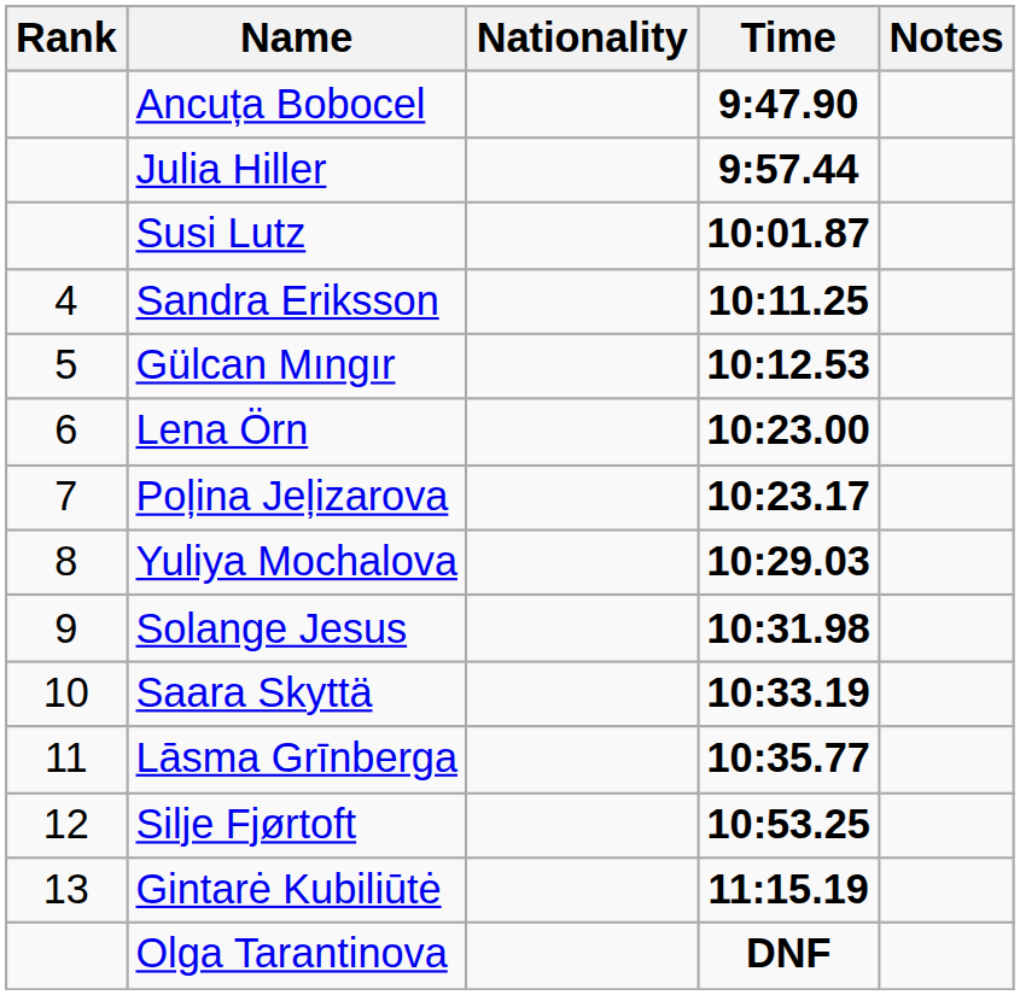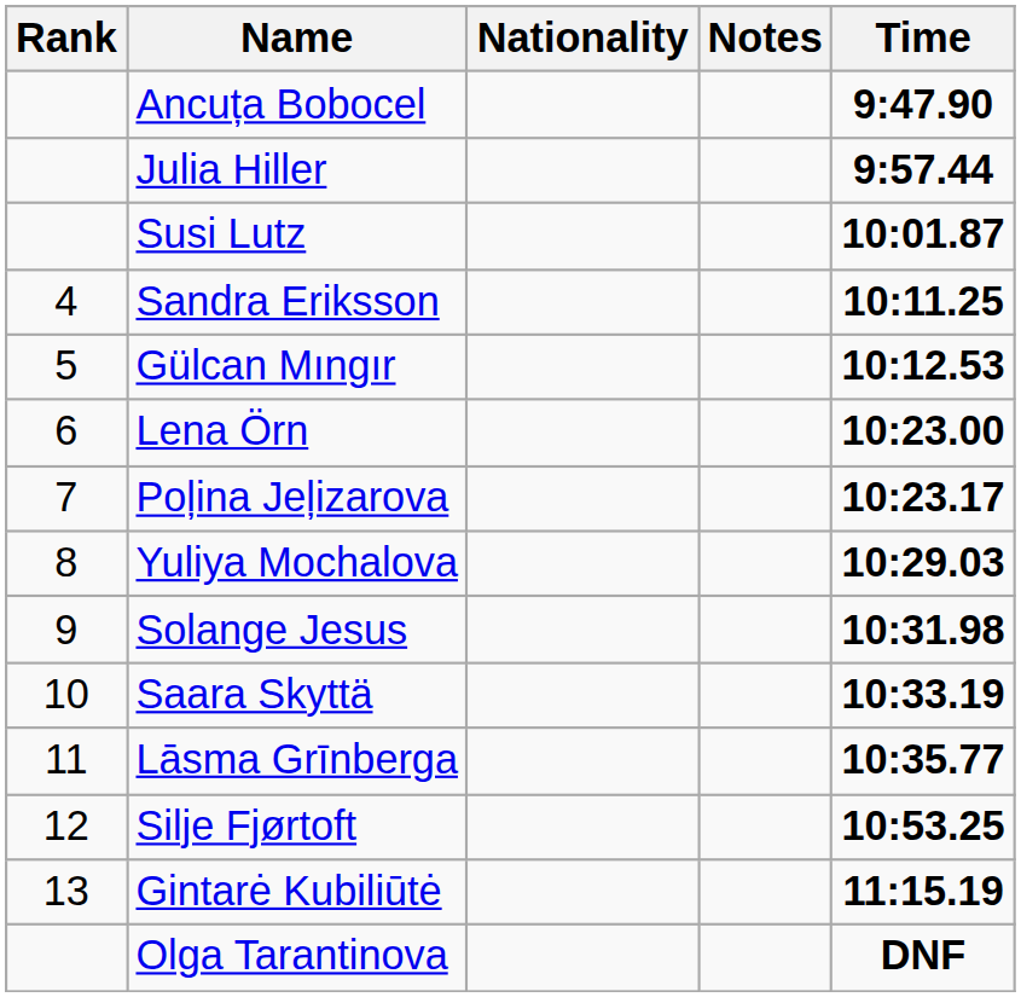 <table class="wikitable sortable" style="text-align:center">
 <tr>
 <th>Rank</th>
 <th>Name</th>
 <th>Nationality</th>
+<th>Notes</th>
 <th>Time</th>
-<th>Notes</th>
 </tr>
 <tr>
 <td></td>
 <td align=left><a href='#'>Ancuța Bobocel</a></td>
 <td align=left></td>
+<td></td>
 <td><strong>9:47.90</strong></td>
-<td></td>
 </tr>
 <tr>
 <td></td>
 <td align=left><a href='#'>Julia Hiller</a></td>
 <td align=left></td>
+<td></td>
 <td><strong>9:57.44</strong></td>
-<td></td>
 </tr>
 <tr>
 <td></td>
 <td align=left><a href='#'>Susi Lutz</a></td>
 <td align=left></td>
+<td></td>
 <td><strong>10:01.87</strong></td>
-<td></td>
 </tr>
 <tr>
 <td>4</td>
 <td align=left><a href='#'>Sandra Eriksson</a></td>
 <td align=left></td>
+<td></td>
 <td><strong>10:11.25</strong></td>
-<td></td>
 </tr>
 <tr>
 <td>5</td>
 <td align=left><a href='#'>Gülcan Mıngır</a></td>
 <td align=left></td>
+<td></td>
 <td><strong>10:12.53</strong></td>
-<td></td>
 </tr>
 <tr>
 <td>6</td>
 <td align=left><a href='#'>Lena Örn</a></td>
 <td align=left></td>
+<td></td>
 <td><strong>10:23.00</strong></td>
-<td></td>
 </tr>
 <tr>
 <td>7</td>
 <td align=left><a href='#'>Poļina Jeļizarova</a></td>
 <td align=left></td>
+<td></td>
 <td><strong>10:23.17</strong></td>
-<td></td>
 </tr>
 <tr>
 <td>8</td>
 <td align=left><a href='#'>Yuliya Mochalova</a></td>
 <td align=left></td>
+<td></td>
 <td><strong>10:29.03</strong></td>
-<td></td>
 </tr>
 <tr>
 <td>9</td>
 <td align=left><a href='#'>Solange Jesus</a></td>
 <td align=left></td>
+<td></td>
 <td><strong>10:31.98</strong></td>
-<td></td>
 </tr>
 <tr>
 <td>10</td>
 <td align=left><a href='#'>Saara Skyttä</a></td>
 <td align=left></td>
+<td></td>
 <td><strong>10:33.19</strong></td>
-<td></td>
 </tr>
 <tr>
 <td>11</td>
 <td align=left><a href='#'>Lāsma Grīnberga</a></td>
 <td align=left></td>
+<td></td>
 <td><strong>10:35.77</strong></td>
-<td></td>
 </tr>
 <tr>
 <td>12</td>
 <td align=left><a href='#'>Silje Fjørtoft</a></td>
 <td align=left></td>
+<td></td>
 <td><strong>10:53.25</strong></td>
-<td></td>
 </tr>
 <tr>
 <td>13</td>
 <td align=left><a href='#'>Gintarė Kubiliūtė</a></td>
 <td align=left></td>
+<td></td>
 <td><strong>11:15.19</strong></td>
-<td></td>
 </tr>
 <tr>
 <td></td>
 <td align=left><a href='#'>Olga Tarantinova</a></td>
 <td align=left></td>
+<td></td>
 <td><strong>DNF</strong></td>
-<td></td>
 </tr>
 </table>
